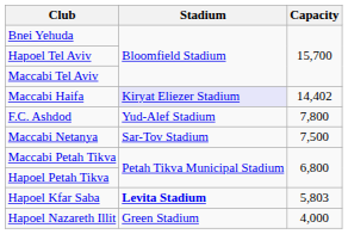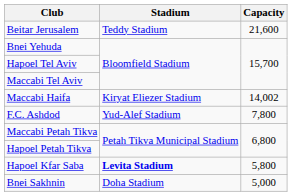 <table class="wikitable sortable">
 <tr>
 <th>Club</th>
 <th>Stadium</th>
 <th>Capacity</th>
+</tr>
+<tr>
+<td><a href='#'>Beitar Jerusalem</a></td>
+<td><a href='#'>Teddy Stadium</a></td>
+<td align="center">21,600</td>
 </tr>
 <tr>
 <td><a href='#'>Bnei Yehuda</a></td>
 <td rowspan="3"><a href='#'>Bloomfield Stadium</a></td>
 <td rowspan="3" align="center">15,700</td>
 </tr>
 <tr>
 <td><a href='#'>Hapoel Tel Aviv</a></td>
 </tr>
 <tr>
 <td><a href='#'>Maccabi Tel Aviv</a></td>
 </tr>
 <tr>
 <td><a href='#'>Maccabi Haifa</a></td>
-<td style="background: lavender;"><a href='#'>Kiryat Eliezer Stadium</a></td>
-<td align="center">14,402</td>
+<td><a href='#'>Kiryat Eliezer Stadium</a></td>
+<td align="center">14,002</td>
 </tr>
 <tr>
 <td><a href='#'>F.C. Ashdod</a></td>
 <td><a href='#'>Yud-Alef Stadium</a></td>
 <td align="center">7,800</td>
-</tr>
-<tr>
-<td><a href='#'>Maccabi Netanya</a></td>
-<td><a href='#'>Sar-Tov Stadium</a></td>
-<td align="center">7,500</td>
 </tr>
 <tr>
 <td><a href='#'>Maccabi Petah Tikva</a></td>
 <td rowspan="2"><a href='#'>Petah Tikva Municipal Stadium</a></td>
 <td rowspan="2" align="center">6,800</td>
 </tr>
 <tr>
 <td><a href='#'>Hapoel Petah Tikva</a></td>
 </tr>
 <tr>
 <td><a href='#'>Hapoel Kfar Saba</a></td>
 <td><strong><a href='#'>Levita Stadium</a></strong></td>
-<td align="center">5,803</td>
+<td align="center">5,800</td>
 </tr>
 <tr>
-<td><a href='#'>Hapoel Nazareth Illit</a></td>
-<td><a href='#'>Green Stadium</a></td>
-<td align="center">4,000</td>
+<td><a href='#'>Bnei Sakhnin</a></td>
+<td><a href='#'>Doha Stadium</a></td>
+<td align="center">5,000</td>
 </tr>
 </table>
